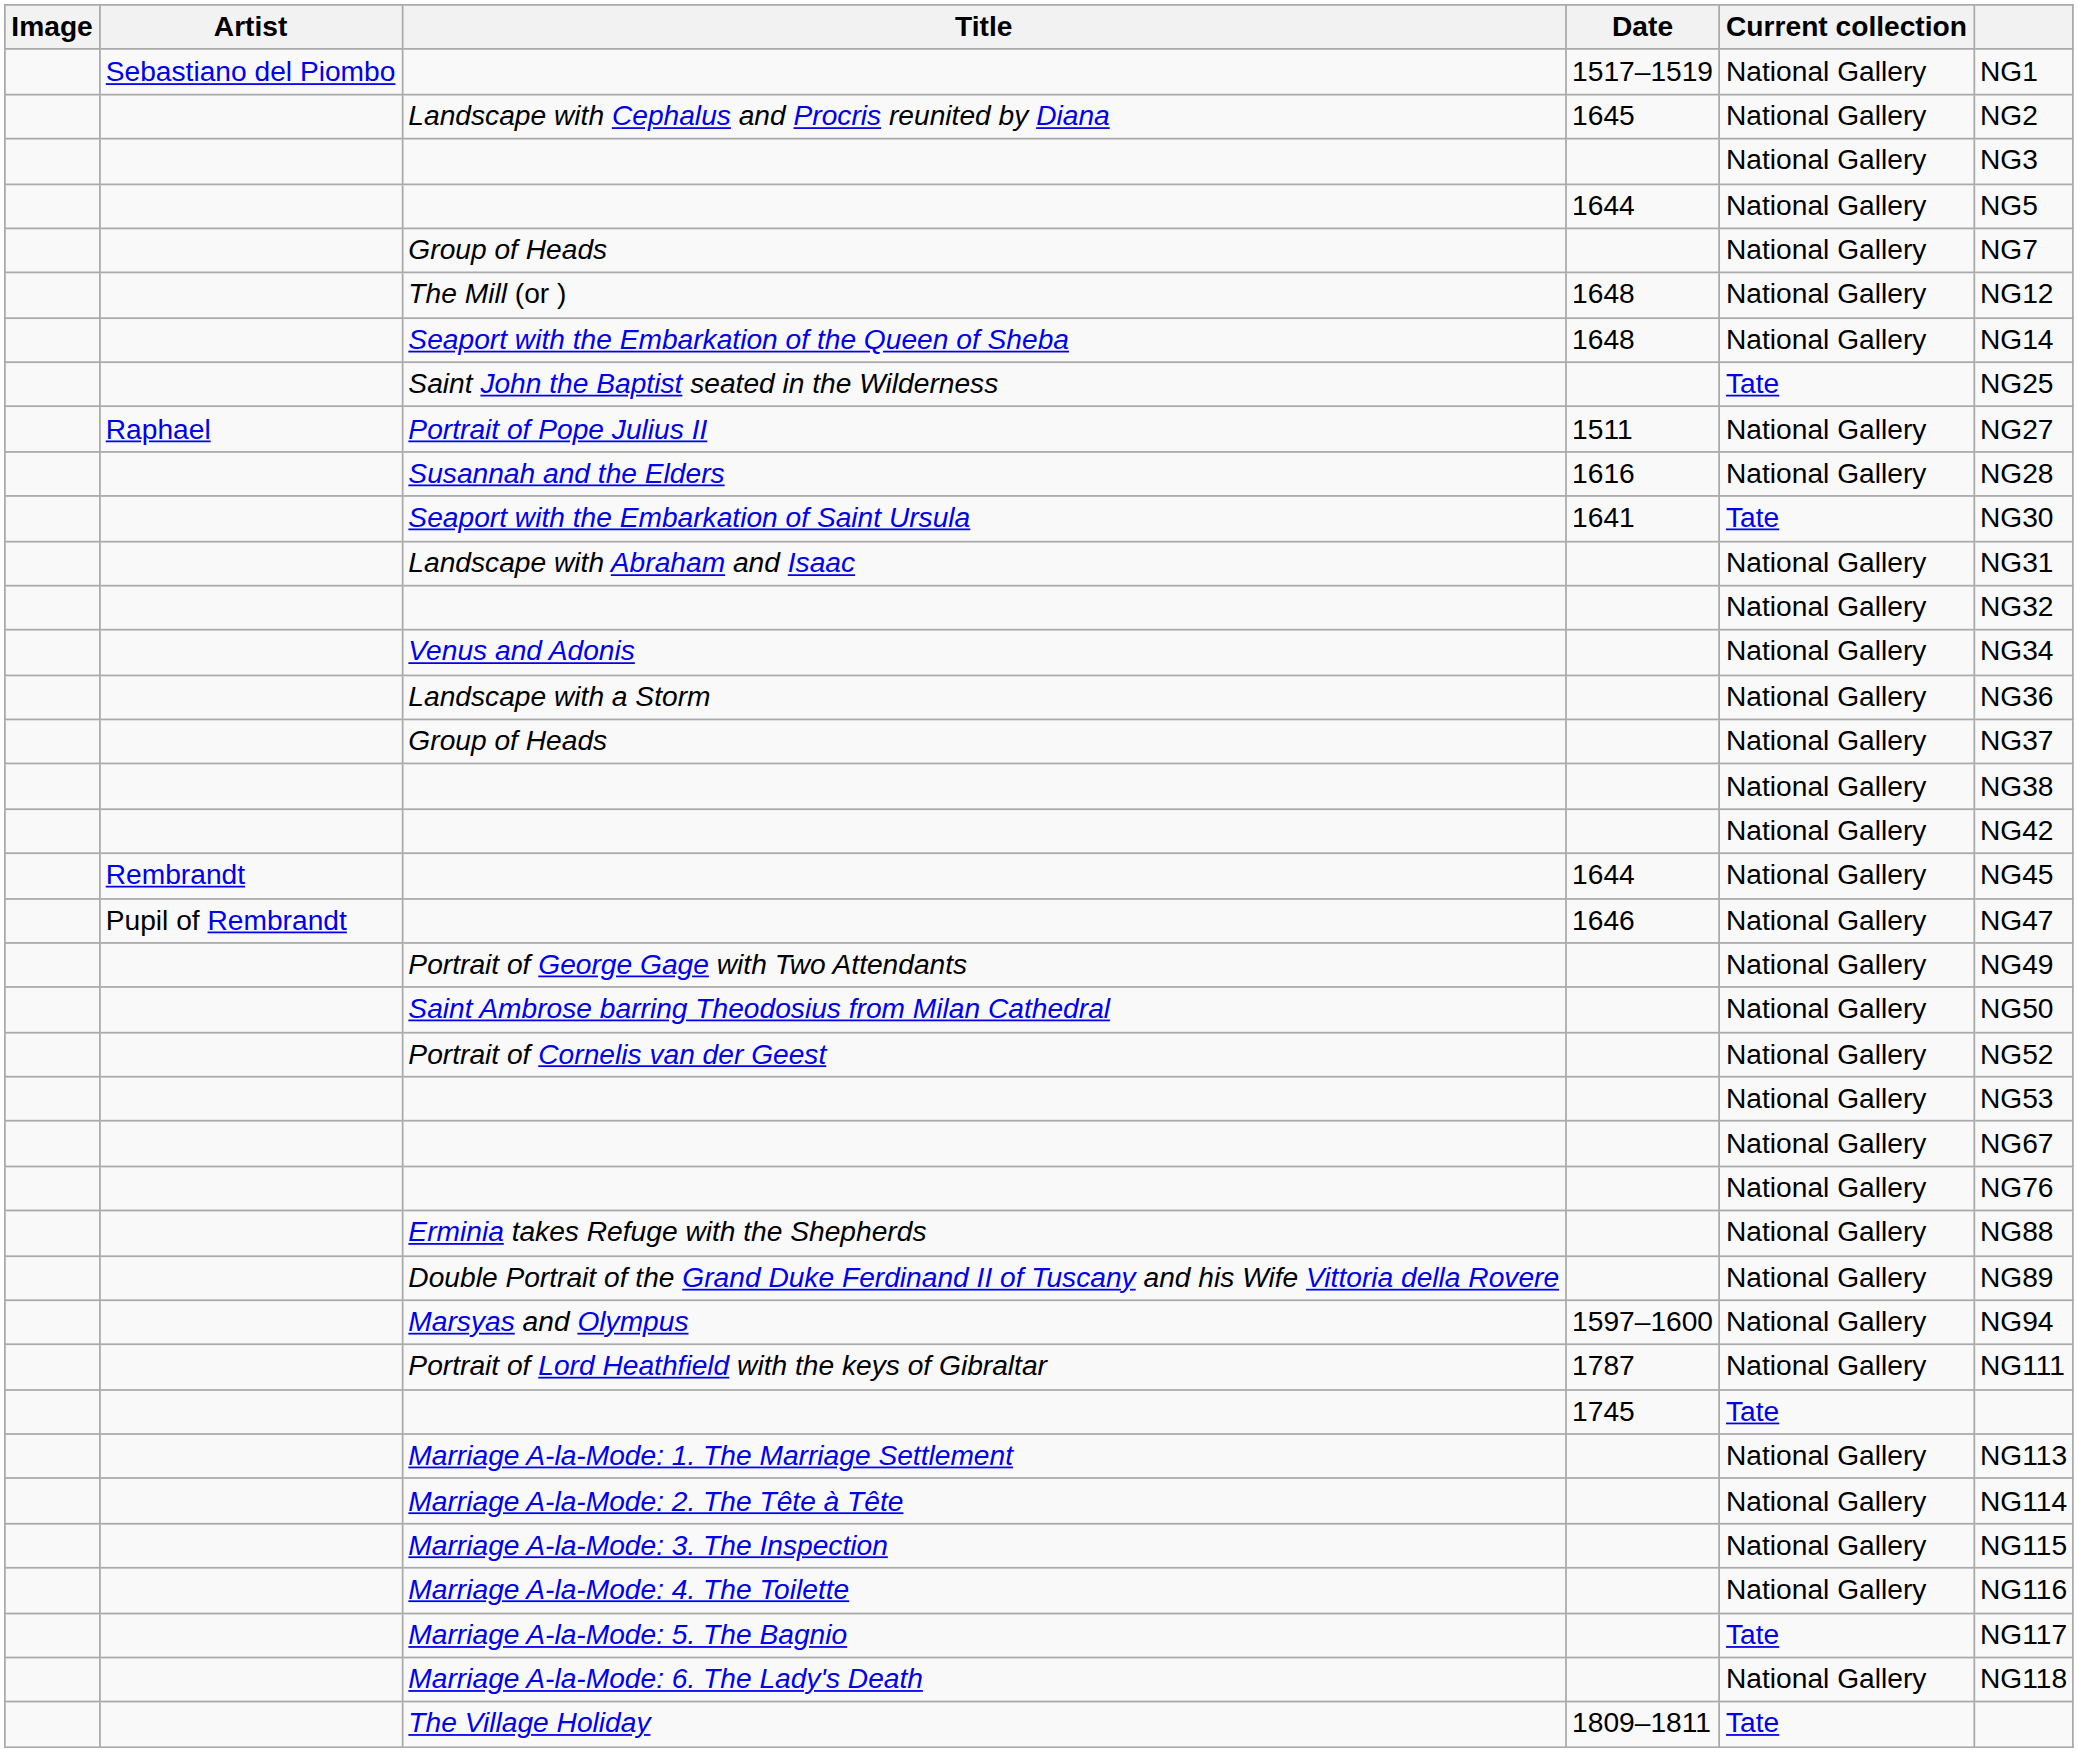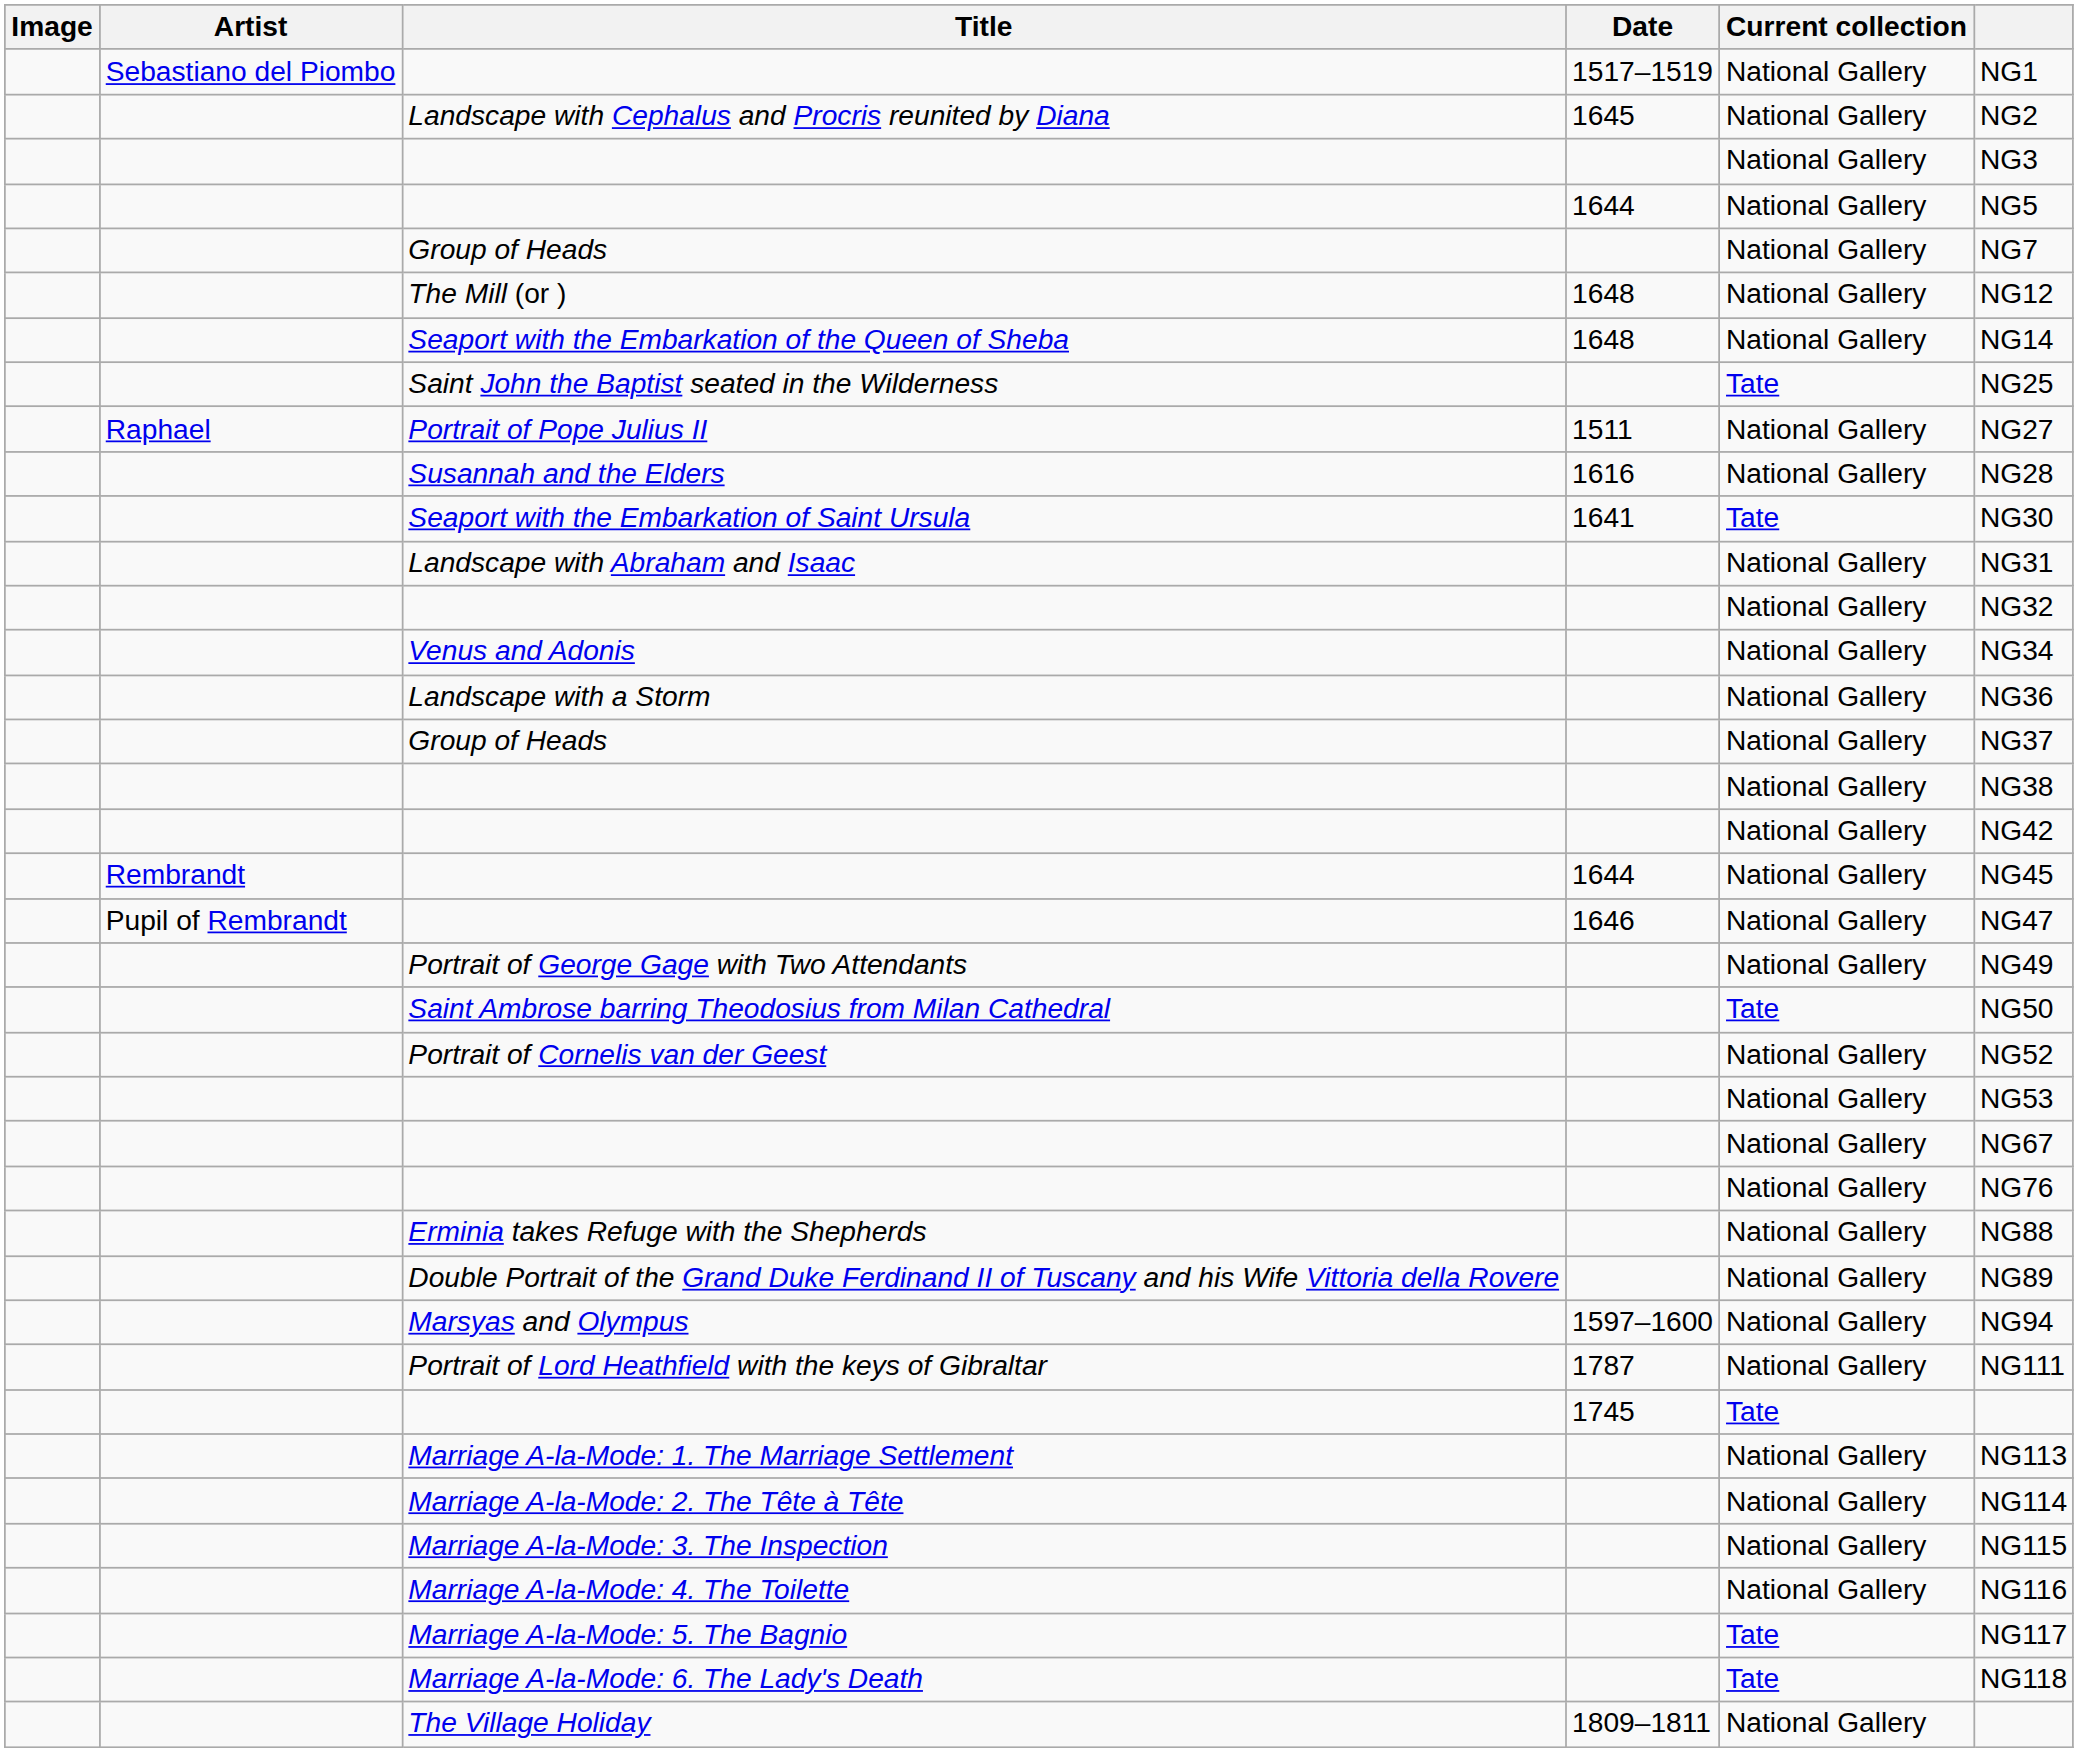 <table class="wikitable sortable">
 <tr>
 <th class="unsortable">Image</th>
 <th>Artist</th>
 <th>Title</th>
 <th>Date</th>
 <th>Current collection</th>
 <th></th>
 </tr>
 <tr>
 <td></td>
 <td><a href='#'>Sebastiano del Piombo</a></td>
 <td></td>
 <td>1517–1519</td>
 <td>National Gallery</td>
 <td>NG1</td>
 </tr>
 <tr>
 <td></td>
 <td></td>
 <td><em>Landscape with <a href='#'>Cephalus</a> and <a href='#'>Procris</a> reunited by <a href='#'>Diana</a></em></td>
 <td>1645</td>
 <td>National Gallery</td>
 <td>NG2</td>
 </tr>
 <tr>
 <td></td>
 <td></td>
 <td></td>
 <td></td>
 <td>National Gallery</td>
 <td>NG3</td>
 </tr>
 <tr>
 <td></td>
 <td></td>
 <td></td>
 <td>1644</td>
 <td>National Gallery</td>
 <td>NG5</td>
 </tr>
 <tr>
 <td></td>
 <td></td>
 <td><em>Group of Heads</em></td>
 <td></td>
 <td>National Gallery</td>
 <td>NG7</td>
 </tr>
 <tr>
 <td></td>
 <td></td>
 <td><em>The Mill</em> (or )</td>
 <td>1648</td>
 <td>National Gallery</td>
 <td>NG12</td>
 </tr>
 <tr>
 <td></td>
 <td></td>
 <td><em><a href='#'>Seaport with the Embarkation of the Queen of Sheba</a></em></td>
 <td>1648</td>
 <td>National Gallery</td>
 <td>NG14</td>
 </tr>
 <tr>
 <td></td>
 <td></td>
 <td><em>Saint <a href='#'>John the Baptist</a> seated in the Wilderness</em></td>
 <td></td>
 <td><a href='#'>Tate</a></td>
 <td>NG25</td>
 </tr>
 <tr>
 <td></td>
 <td><a href='#'>Raphael</a></td>
 <td><em><a href='#'>Portrait of Pope Julius II</a></em></td>
 <td>1511</td>
 <td>National Gallery</td>
 <td>NG27</td>
 </tr>
 <tr>
 <td></td>
 <td></td>
 <td><em><a href='#'>Susannah and the Elders</a></em></td>
 <td>1616</td>
 <td>National Gallery</td>
 <td>NG28</td>
 </tr>
 <tr>
 <td></td>
 <td></td>
 <td><em><a href='#'>Seaport with the Embarkation of Saint Ursula</a></em></td>
 <td>1641</td>
 <td><a href='#'>Tate</a></td>
 <td>NG30</td>
 </tr>
 <tr>
 <td></td>
 <td></td>
 <td><em>Landscape with <a href='#'>Abraham</a> and <a href='#'>Isaac</a></em></td>
 <td></td>
 <td>National Gallery</td>
 <td>NG31</td>
 </tr>
 <tr>
 <td></td>
 <td></td>
 <td></td>
 <td></td>
 <td>National Gallery</td>
 <td>NG32</td>
 </tr>
 <tr>
 <td></td>
 <td></td>
 <td><em><a href='#'>Venus and Adonis</a></em></td>
 <td></td>
 <td>National Gallery</td>
 <td>NG34</td>
 </tr>
 <tr>
 <td></td>
 <td></td>
 <td><em>Landscape with a Storm</em></td>
 <td></td>
 <td>National Gallery</td>
 <td>NG36</td>
 </tr>
 <tr>
 <td></td>
 <td></td>
 <td><em>Group of Heads</em></td>
 <td></td>
 <td>National Gallery</td>
 <td>NG37</td>
 </tr>
 <tr>
 <td></td>
 <td></td>
 <td></td>
 <td></td>
 <td>National Gallery</td>
 <td>NG38</td>
 </tr>
 <tr>
 <td></td>
 <td></td>
 <td></td>
 <td></td>
 <td>National Gallery</td>
 <td>NG42</td>
 </tr>
 <tr>
 <td></td>
 <td><a href='#'>Rembrandt</a></td>
 <td></td>
 <td>1644</td>
 <td>National Gallery</td>
 <td>NG45</td>
 </tr>
 <tr>
 <td></td>
 <td>Pupil of <a href='#'>Rembrandt</a></td>
 <td></td>
 <td>1646</td>
 <td>National Gallery</td>
 <td>NG47</td>
 </tr>
 <tr>
 <td></td>
 <td></td>
 <td><em>Portrait of <a href='#'>George Gage</a> with Two Attendants</em></td>
 <td></td>
 <td>National Gallery</td>
 <td>NG49</td>
 </tr>
 <tr>
 <td></td>
 <td></td>
 <td><em><a href='#'>Saint Ambrose barring Theodosius from Milan Cathedral</a></em></td>
 <td></td>
-<td>National Gallery</td>
+<td><a href='#'>Tate</a></td>
 <td>NG50</td>
 </tr>
 <tr>
 <td></td>
 <td></td>
 <td><em>Portrait of <a href='#'>Cornelis van der Geest</a></em></td>
 <td></td>
 <td>National Gallery</td>
 <td>NG52</td>
 </tr>
 <tr>
 <td></td>
 <td></td>
 <td></td>
 <td></td>
 <td>National Gallery</td>
 <td>NG53</td>
 </tr>
 <tr>
 <td></td>
 <td></td>
 <td></td>
 <td></td>
 <td>National Gallery</td>
 <td>NG67</td>
 </tr>
 <tr>
 <td></td>
 <td></td>
 <td></td>
 <td></td>
 <td>National Gallery</td>
 <td>NG76</td>
 </tr>
 <tr>
 <td></td>
 <td></td>
 <td><em><a href='#'>Erminia</a> takes Refuge with the Shepherds</em></td>
 <td></td>
 <td>National Gallery</td>
 <td>NG88</td>
 </tr>
 <tr>
 <td></td>
 <td></td>
 <td><em>Double Portrait of the <a href='#'>Grand Duke Ferdinand II of Tuscany</a> and his Wife <a href='#'>Vittoria della Rovere</a></em></td>
 <td></td>
 <td>National Gallery</td>
 <td>NG89</td>
 </tr>
 <tr>
 <td></td>
 <td></td>
 <td><em><a href='#'>Marsyas</a> and <a href='#'>Olympus</a></em></td>
 <td>1597–1600</td>
 <td>National Gallery</td>
 <td>NG94</td>
 </tr>
 <tr>
 <td></td>
 <td></td>
 <td><em>Portrait of <a href='#'>Lord Heathfield</a> with the keys of Gibraltar</em></td>
 <td>1787</td>
 <td>National Gallery</td>
 <td>NG111</td>
 </tr>
 <tr>
 <td></td>
 <td></td>
 <td></td>
 <td>1745</td>
 <td><a href='#'>Tate</a></td>
 <td></td>
 </tr>
 <tr>
 <td></td>
 <td></td>
 <td><em><a href='#'>Marriage A-la-Mode: 1. The Marriage Settlement</a></em></td>
 <td></td>
 <td>National Gallery</td>
 <td>NG113</td>
 </tr>
 <tr>
 <td></td>
 <td></td>
 <td><em><a href='#'>Marriage A-la-Mode: 2. The Tête à Tête</a></em></td>
 <td></td>
 <td>National Gallery</td>
 <td>NG114</td>
 </tr>
 <tr>
 <td></td>
 <td></td>
 <td><em><a href='#'>Marriage A-la-Mode: 3. The Inspection</a></em></td>
 <td></td>
 <td>National Gallery</td>
 <td>NG115</td>
 </tr>
 <tr>
 <td></td>
 <td></td>
 <td><em><a href='#'>Marriage A-la-Mode: 4. The Toilette</a></em></td>
 <td></td>
 <td>National Gallery</td>
 <td>NG116</td>
 </tr>
 <tr>
 <td></td>
 <td></td>
 <td><em><a href='#'>Marriage A-la-Mode: 5. The Bagnio</a></em></td>
 <td></td>
 <td><a href='#'>Tate</a></td>
 <td>NG117</td>
 </tr>
 <tr>
 <td></td>
 <td></td>
 <td><em><a href='#'>Marriage A-la-Mode: 6. The Lady's Death</a></em></td>
 <td></td>
-<td>National Gallery</td>
+<td><a href='#'>Tate</a></td>
 <td>NG118</td>
 </tr>
 <tr>
 <td></td>
 <td></td>
 <td><em><a href='#'>The Village Holiday</a></em></td>
 <td>1809–1811</td>
-<td><a href='#'>Tate</a></td>
+<td>National Gallery</td>
 <td></td>
 </tr>
 </table>
